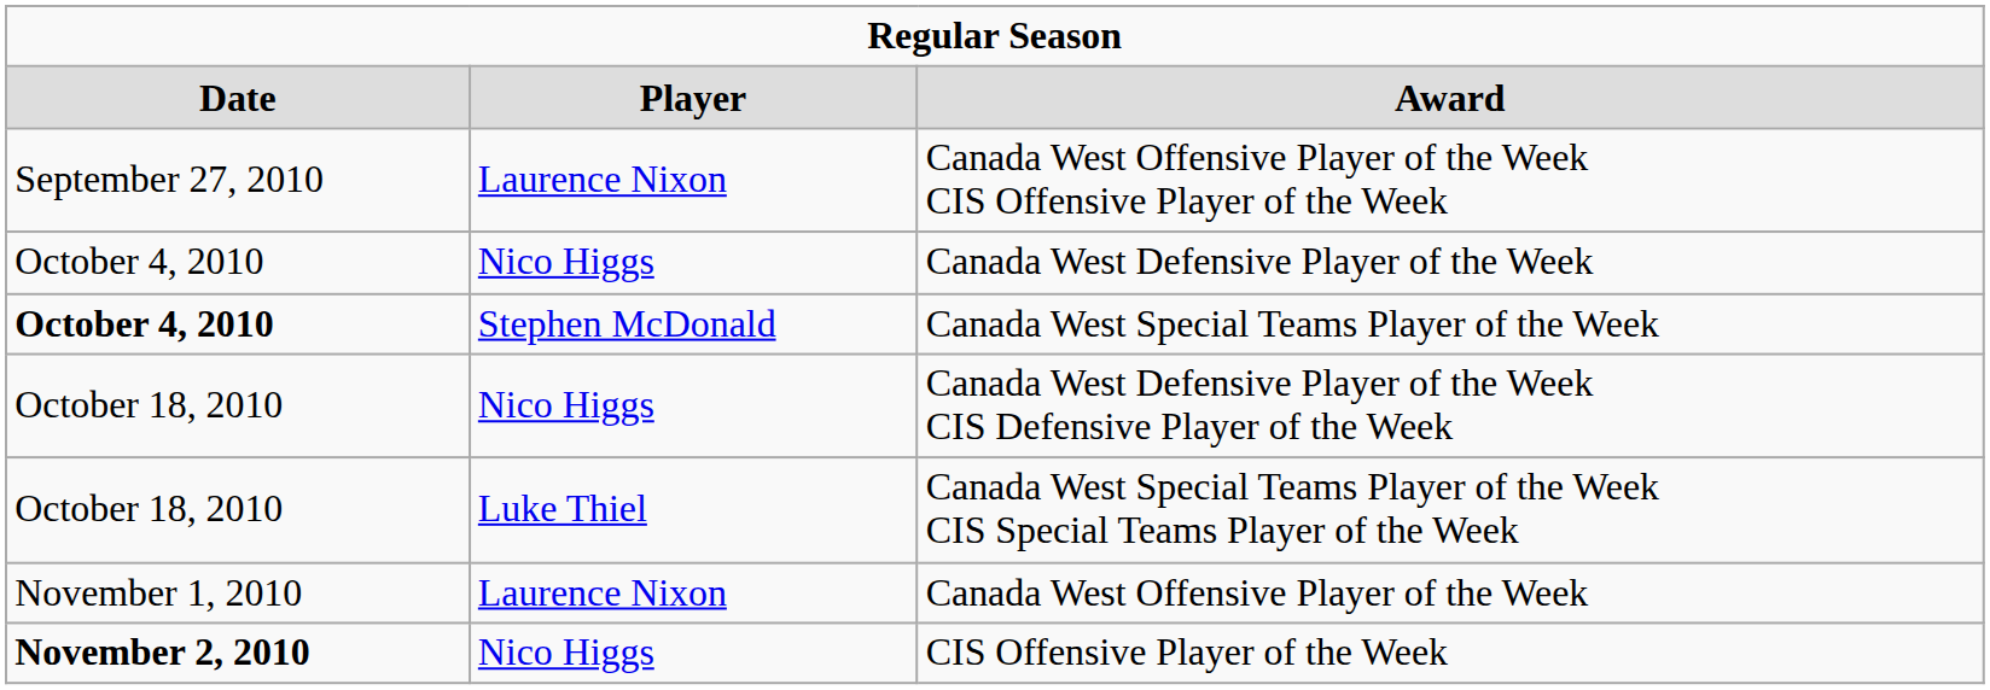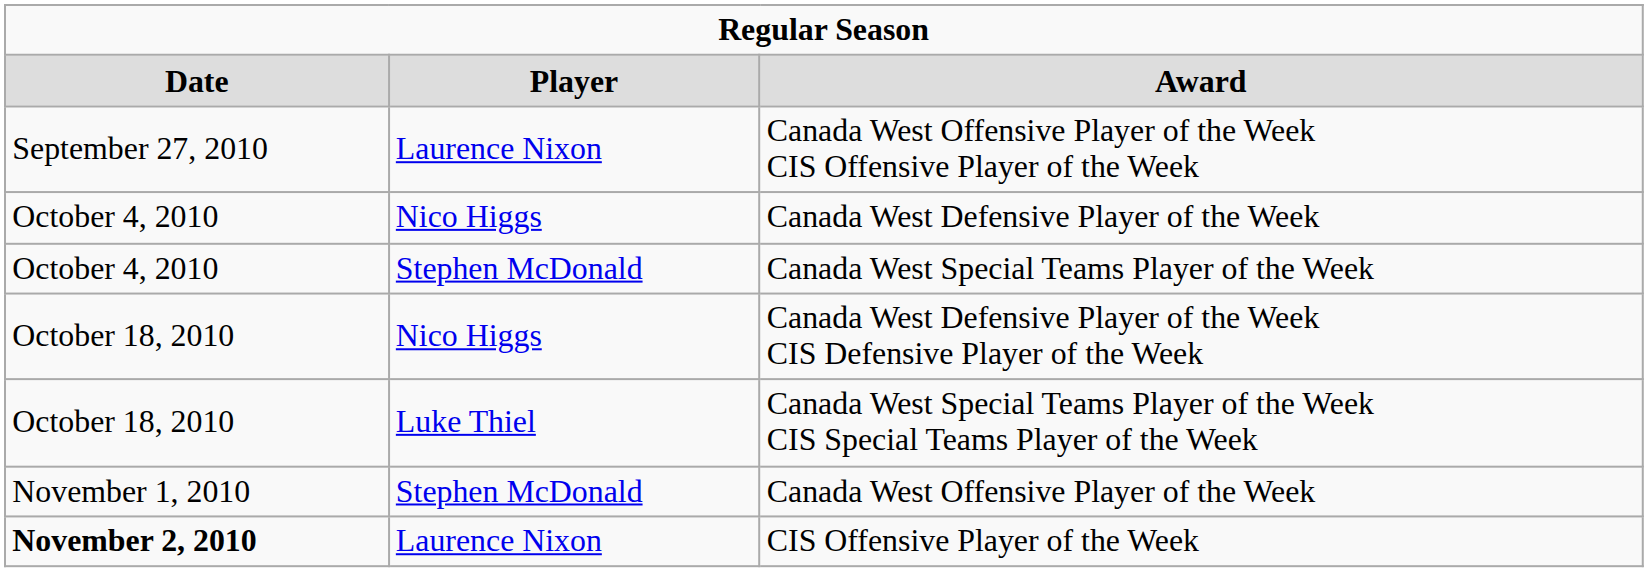 <table class="wikitable" width="52%">
 <tr>
 <td colspan="10" align="center"><strong>Regular Season</strong></td>
 </tr>
 <tr align="center"  bgcolor="#dddddd">
 <td><strong>Date</strong></td>
 <td><strong>Player</strong></td>
 <td><strong>Award</strong></td>
 </tr>
 <tr>
 <td>September 27, 2010</td>
 <td><a href='#'>Laurence Nixon</a></td>
 <td>Canada West Offensive Player of the Week<br>CIS Offensive Player of the Week</td>
 </tr>
 <tr>
 <td>October 4, 2010</td>
 <td><a href='#'>Nico Higgs</a></td>
 <td>Canada West Defensive Player of the Week</td>
 </tr>
 <tr>
-<td><strong>October 4, 2010</strong></td>
+<td>October 4, 2010</td>
 <td><a href='#'>Stephen McDonald</a></td>
 <td>Canada West Special Teams Player of the Week</td>
 </tr>
 <tr>
 <td>October 18, 2010</td>
 <td><a href='#'>Nico Higgs</a></td>
 <td>Canada West Defensive Player of the Week<br>CIS Defensive Player of the Week</td>
 </tr>
 <tr>
 <td>October 18, 2010</td>
 <td><a href='#'>Luke Thiel</a></td>
 <td>Canada West Special Teams Player of the Week<br>CIS Special Teams Player of the Week</td>
 </tr>
 <tr>
 <td>November 1, 2010</td>
-<td><a href='#'>Laurence Nixon</a></td>
+<td><a href='#'>Stephen McDonald</a></td>
 <td>Canada West Offensive Player of the Week</td>
 </tr>
 <tr>
 <td><strong>November 2, 2010</strong></td>
-<td><a href='#'>Nico Higgs</a></td>
+<td><a href='#'>Laurence Nixon</a></td>
 <td>CIS Offensive Player of the Week</td>
 </tr>
 </table>
